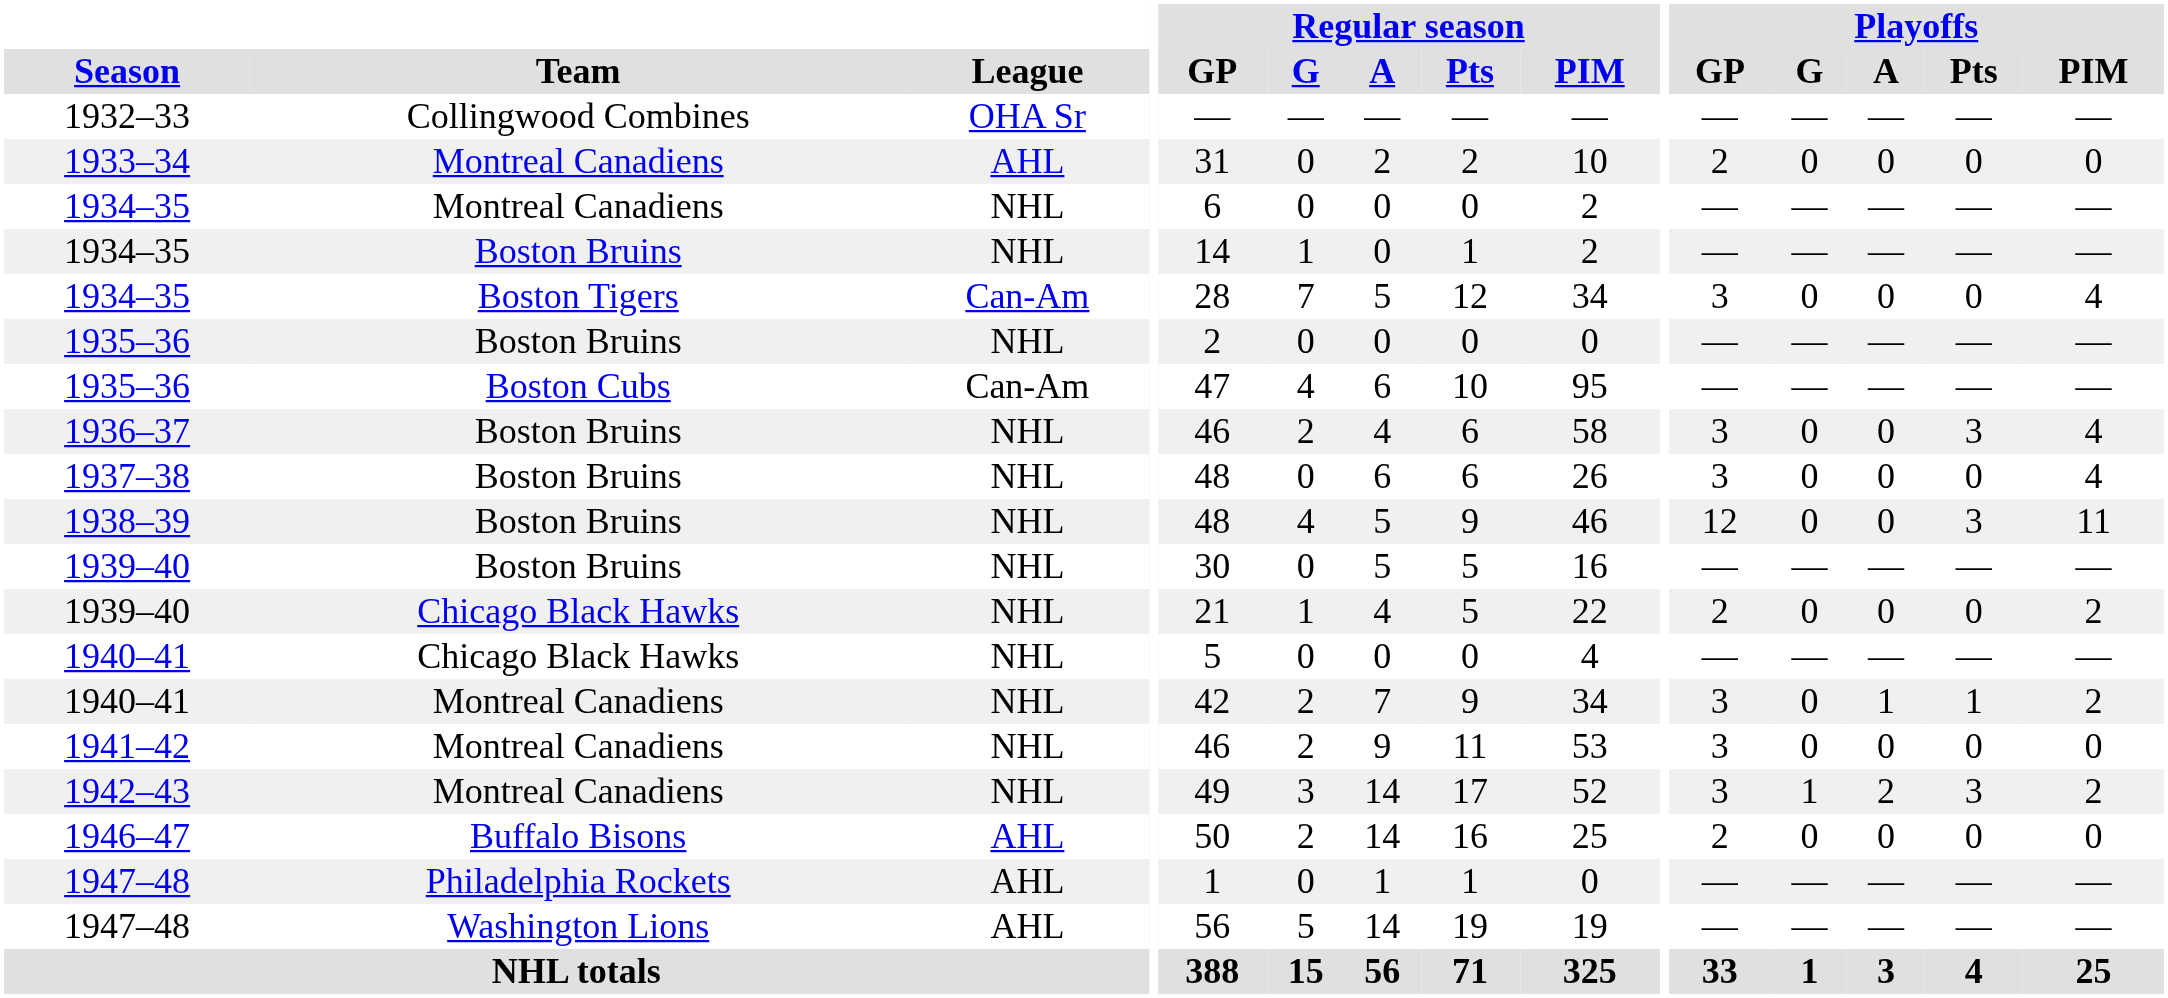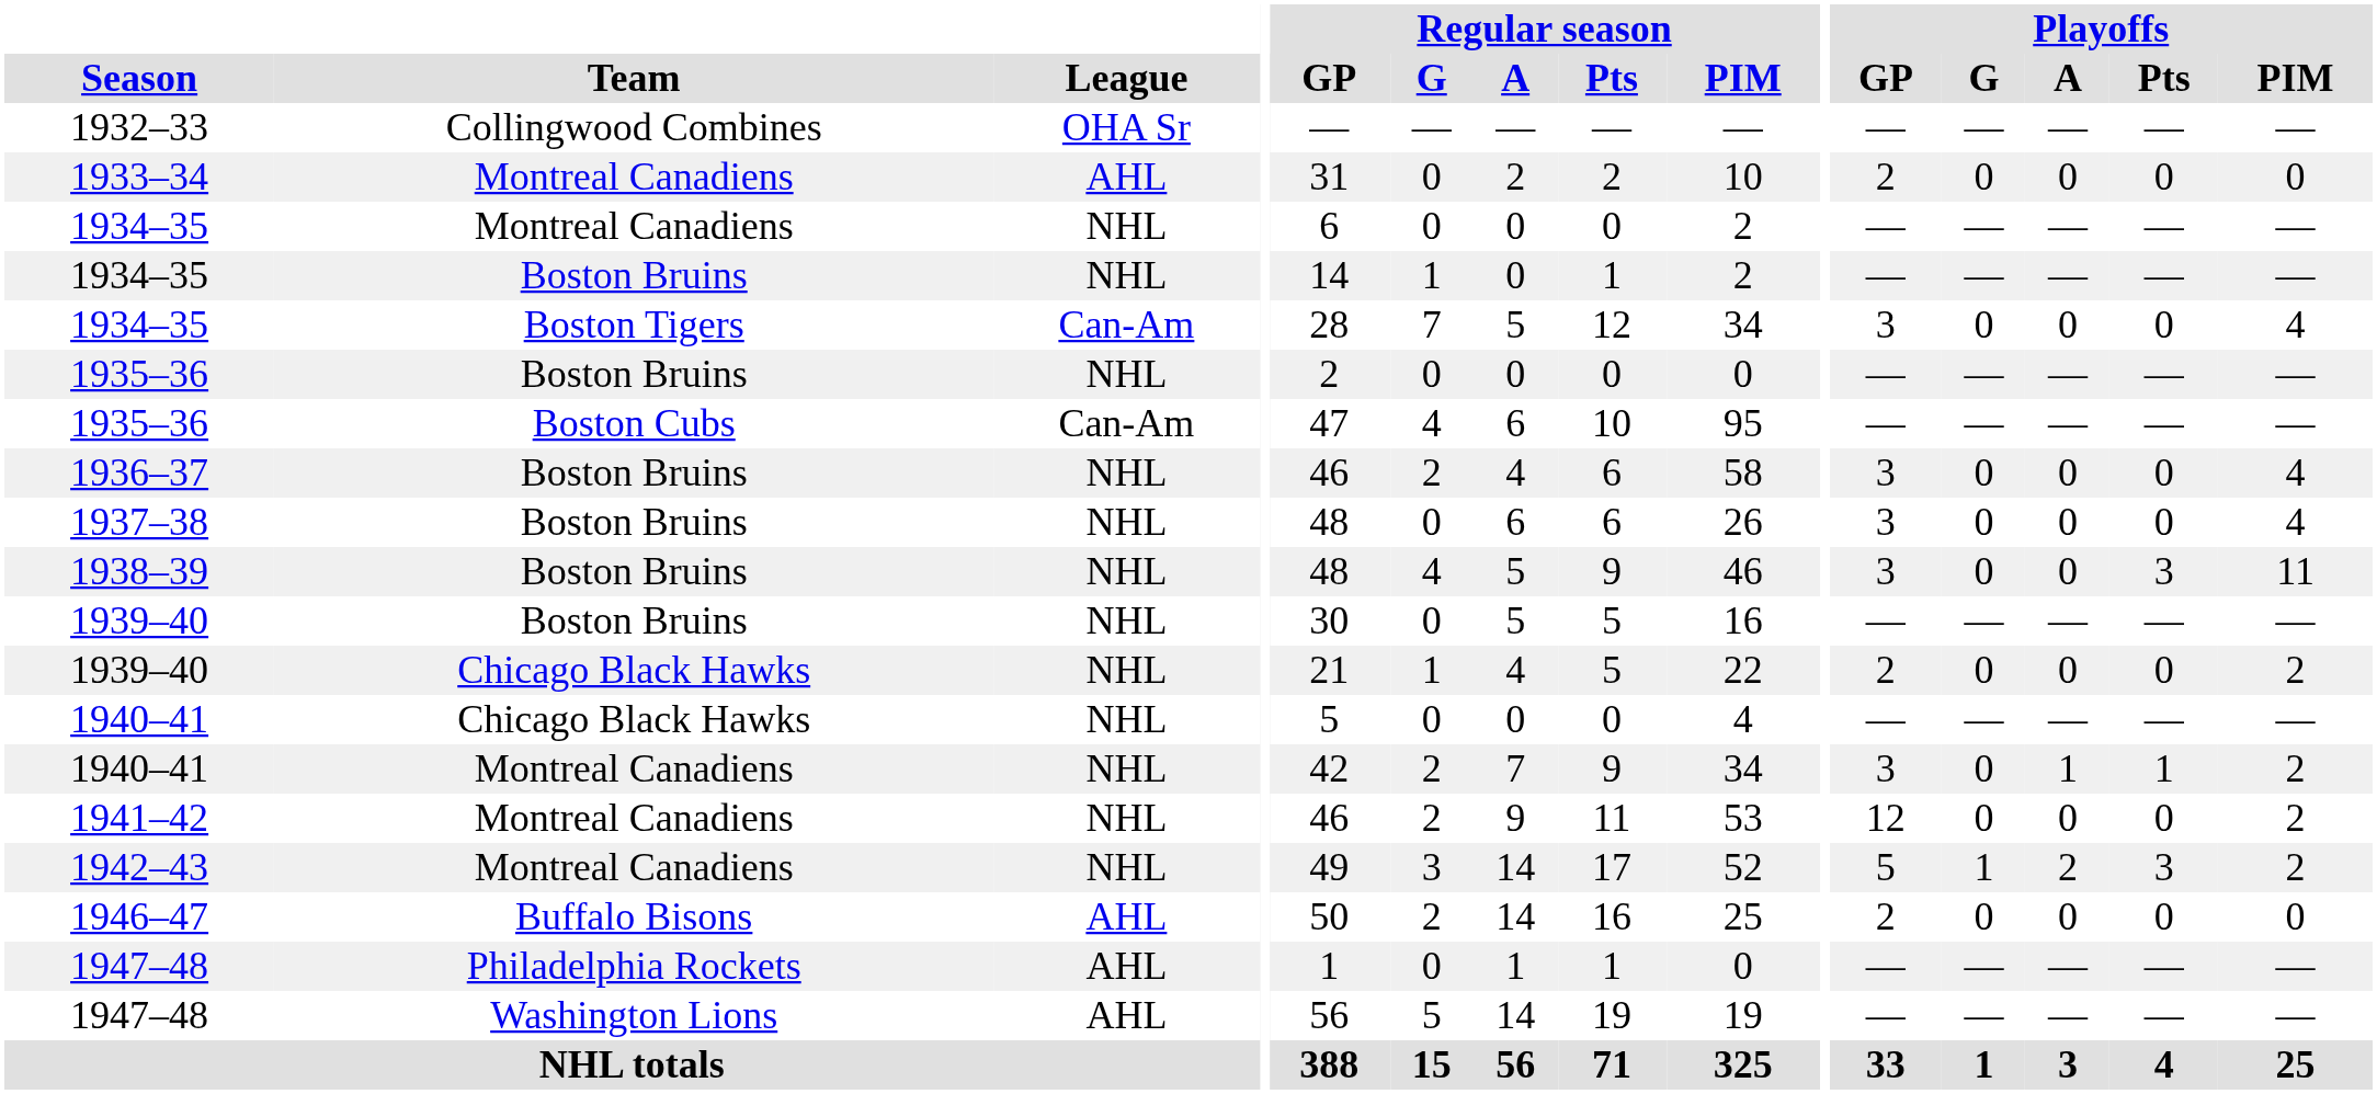 <table border="0" cellpadding="1" cellspacing="0" style="text-align:center; width:60em">
 <tr bgcolor="#e0e0e0">
 <th colspan="3" bgcolor="#ffffff"></th>
 <th rowspan="100" bgcolor="#ffffff"></th>
 <th colspan="5"><a href='#'>Regular season</a></th>
 <th rowspan="100" bgcolor="#ffffff"></th>
 <th colspan="5"><a href='#'>Playoffs</a></th>
 </tr>
 <tr bgcolor="#e0e0e0">
 <th><a href='#'>Season</a></th>
 <th>Team</th>
 <th>League</th>
 <th>GP</th>
 <th><a href='#'>G</a></th>
 <th><a href='#'>A</a></th>
 <th><a href='#'>Pts</a></th>
 <th><a href='#'>PIM</a></th>
 <th>GP</th>
 <th>G</th>
 <th>A</th>
 <th>Pts</th>
 <th>PIM</th>
 </tr>
 <tr>
 <td>1932–33</td>
 <td>Collingwood Combines</td>
 <td><a href='#'>OHA Sr</a></td>
 <td>—</td>
 <td>—</td>
 <td>—</td>
 <td>—</td>
 <td>—</td>
 <td>—</td>
 <td>—</td>
 <td>—</td>
 <td>—</td>
 <td>—</td>
 </tr>
 <tr bgcolor="#f0f0f0">
 <td><a href='#'>1933–34</a></td>
 <td><a href='#'>Montreal Canadiens</a></td>
 <td><a href='#'>AHL</a></td>
 <td>31</td>
 <td>0</td>
 <td>2</td>
 <td>2</td>
 <td>10</td>
 <td>2</td>
 <td>0</td>
 <td>0</td>
 <td>0</td>
 <td>0</td>
 </tr>
 <tr>
 <td><a href='#'>1934–35</a></td>
 <td>Montreal Canadiens</td>
 <td>NHL</td>
 <td>6</td>
 <td>0</td>
 <td>0</td>
 <td>0</td>
 <td>2</td>
 <td>—</td>
 <td>—</td>
 <td>—</td>
 <td>—</td>
 <td>—</td>
 </tr>
 <tr bgcolor="#f0f0f0">
 <td>1934–35</td>
 <td><a href='#'>Boston Bruins</a></td>
 <td>NHL</td>
 <td>14</td>
 <td>1</td>
 <td>0</td>
 <td>1</td>
 <td>2</td>
 <td>—</td>
 <td>—</td>
 <td>—</td>
 <td>—</td>
 <td>—</td>
 </tr>
 <tr>
 <td><a href='#'>1934–35</a></td>
 <td><a href='#'>Boston Tigers</a></td>
 <td><a href='#'>Can-Am</a></td>
 <td>28</td>
 <td>7</td>
 <td>5</td>
 <td>12</td>
 <td>34</td>
 <td>3</td>
 <td>0</td>
 <td>0</td>
 <td>0</td>
 <td>4</td>
 </tr>
 <tr bgcolor="#f0f0f0">
 <td><a href='#'>1935–36</a></td>
 <td>Boston Bruins</td>
 <td>NHL</td>
 <td>2</td>
 <td>0</td>
 <td>0</td>
 <td>0</td>
 <td>0</td>
 <td>—</td>
 <td>—</td>
 <td>—</td>
 <td>—</td>
 <td>—</td>
 </tr>
 <tr>
 <td><a href='#'>1935–36</a></td>
 <td><a href='#'>Boston Cubs</a></td>
 <td>Can-Am</td>
 <td>47</td>
 <td>4</td>
 <td>6</td>
 <td>10</td>
 <td>95</td>
 <td>—</td>
 <td>—</td>
 <td>—</td>
 <td>—</td>
 <td>—</td>
 </tr>
 <tr bgcolor="#f0f0f0">
 <td><a href='#'>1936–37</a></td>
 <td>Boston Bruins</td>
 <td>NHL</td>
 <td>46</td>
 <td>2</td>
 <td>4</td>
 <td>6</td>
 <td>58</td>
 <td>3</td>
 <td>0</td>
 <td>0</td>
-<td>3</td>
+<td>0</td>
 <td>4</td>
 </tr>
 <tr>
 <td><a href='#'>1937–38</a></td>
 <td>Boston Bruins</td>
 <td>NHL</td>
 <td>48</td>
 <td>0</td>
 <td>6</td>
 <td>6</td>
 <td>26</td>
 <td>3</td>
 <td>0</td>
 <td>0</td>
 <td>0</td>
 <td>4</td>
 </tr>
 <tr bgcolor="#f0f0f0">
 <td><a href='#'>1938–39</a></td>
 <td>Boston Bruins</td>
 <td>NHL</td>
 <td>48</td>
 <td>4</td>
 <td>5</td>
 <td>9</td>
 <td>46</td>
-<td>12</td>
+<td>3</td>
 <td>0</td>
 <td>0</td>
 <td>3</td>
 <td>11</td>
 </tr>
 <tr>
 <td><a href='#'>1939–40</a></td>
 <td>Boston Bruins</td>
 <td>NHL</td>
 <td>30</td>
 <td>0</td>
 <td>5</td>
 <td>5</td>
 <td>16</td>
 <td>—</td>
 <td>—</td>
 <td>—</td>
 <td>—</td>
 <td>—</td>
 </tr>
 <tr bgcolor="#f0f0f0">
 <td>1939–40</td>
 <td><a href='#'>Chicago Black Hawks</a></td>
 <td>NHL</td>
 <td>21</td>
 <td>1</td>
 <td>4</td>
 <td>5</td>
 <td>22</td>
 <td>2</td>
 <td>0</td>
 <td>0</td>
 <td>0</td>
 <td>2</td>
 </tr>
 <tr>
 <td><a href='#'>1940–41</a></td>
 <td>Chicago Black Hawks</td>
 <td>NHL</td>
 <td>5</td>
 <td>0</td>
 <td>0</td>
 <td>0</td>
 <td>4</td>
 <td>—</td>
 <td>—</td>
 <td>—</td>
 <td>—</td>
 <td>—</td>
 </tr>
 <tr bgcolor="#f0f0f0">
 <td>1940–41</td>
 <td>Montreal Canadiens</td>
 <td>NHL</td>
 <td>42</td>
 <td>2</td>
 <td>7</td>
 <td>9</td>
 <td>34</td>
 <td>3</td>
 <td>0</td>
 <td>1</td>
 <td>1</td>
 <td>2</td>
 </tr>
 <tr>
 <td><a href='#'>1941–42</a></td>
 <td>Montreal Canadiens</td>
 <td>NHL</td>
 <td>46</td>
 <td>2</td>
 <td>9</td>
 <td>11</td>
 <td>53</td>
-<td>3</td>
+<td>12</td>
 <td>0</td>
 <td>0</td>
 <td>0</td>
-<td>0</td>
+<td>2</td>
 </tr>
 <tr bgcolor="#f0f0f0">
 <td><a href='#'>1942–43</a></td>
 <td>Montreal Canadiens</td>
 <td>NHL</td>
 <td>49</td>
 <td>3</td>
 <td>14</td>
 <td>17</td>
 <td>52</td>
-<td>3</td>
+<td>5</td>
 <td>1</td>
 <td>2</td>
 <td>3</td>
 <td>2</td>
 </tr>
 <tr>
 <td><a href='#'>1946–47</a></td>
 <td><a href='#'>Buffalo Bisons</a></td>
 <td><a href='#'>AHL</a></td>
 <td>50</td>
 <td>2</td>
 <td>14</td>
 <td>16</td>
 <td>25</td>
 <td>2</td>
 <td>0</td>
 <td>0</td>
 <td>0</td>
 <td>0</td>
 </tr>
 <tr bgcolor="#f0f0f0">
 <td><a href='#'>1947–48</a></td>
 <td><a href='#'>Philadelphia Rockets</a></td>
 <td>AHL</td>
 <td>1</td>
 <td>0</td>
 <td>1</td>
 <td>1</td>
 <td>0</td>
 <td>—</td>
 <td>—</td>
 <td>—</td>
 <td>—</td>
 <td>—</td>
 </tr>
 <tr>
 <td>1947–48</td>
 <td><a href='#'>Washington Lions</a></td>
 <td>AHL</td>
 <td>56</td>
 <td>5</td>
 <td>14</td>
 <td>19</td>
 <td>19</td>
 <td>—</td>
 <td>—</td>
 <td>—</td>
 <td>—</td>
 <td>—</td>
 </tr>
 <tr bgcolor="#e0e0e0">
 <th colspan="3">NHL totals</th>
 <th>388</th>
 <th>15</th>
 <th>56</th>
 <th>71</th>
 <th>325</th>
 <th>33</th>
 <th>1</th>
 <th>3</th>
 <th>4</th>
 <th>25</th>
 </tr>
 </table>
